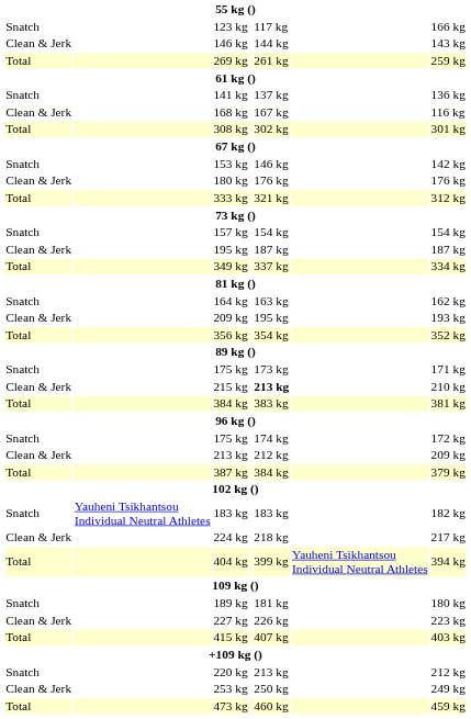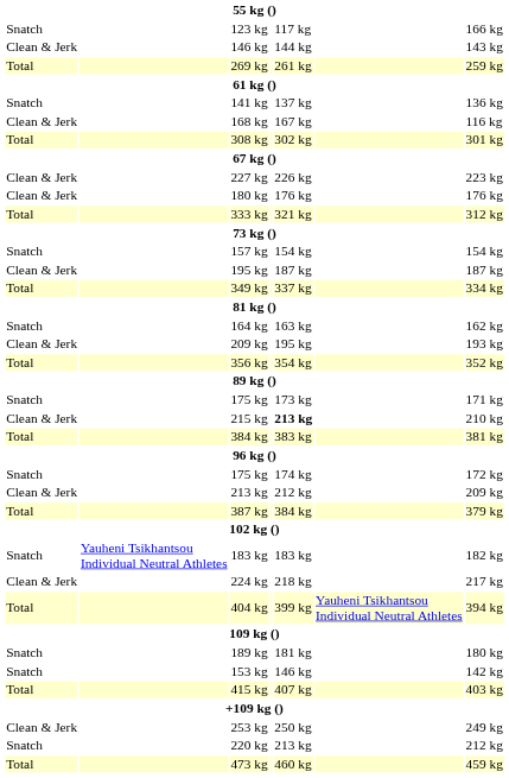 <table>
 <tr>
 <th colspan=7>55 kg ()</th>
 </tr>
 <tr>
 <td>Snatch</td>
 <td></td>
 <td>123 kg</td>
 <td></td>
 <td>117 kg</td>
 <td></td>
 <td>166 kg</td>
 </tr>
 <tr>
 <td>Clean & Jerk</td>
 <td></td>
 <td>146 kg</td>
 <td></td>
 <td>144 kg</td>
 <td></td>
 <td>143 kg</td>
 </tr>
 <tr bgcolor=ffffcc>
 <td>Total</td>
 <td></td>
 <td>269 kg</td>
 <td></td>
 <td>261 kg</td>
 <td></td>
 <td>259 kg</td>
 </tr>
 <tr>
 <th colspan=7>61 kg ()</th>
 </tr>
 <tr>
 <td>Snatch</td>
 <td></td>
 <td>141 kg</td>
 <td></td>
 <td>137 kg</td>
 <td></td>
 <td>136 kg</td>
 </tr>
 <tr>
 <td>Clean & Jerk</td>
 <td></td>
 <td>168 kg</td>
 <td></td>
 <td>167 kg</td>
 <td></td>
 <td>116 kg</td>
 </tr>
 <tr bgcolor=ffffcc>
 <td>Total</td>
 <td></td>
 <td>308 kg</td>
 <td></td>
 <td>302 kg</td>
 <td></td>
 <td>301 kg</td>
 </tr>
 <tr>
 <th colspan=7>67 kg ()</th>
 </tr>
 <tr>
-<td>Snatch</td>
+<td>Clean & Jerk</td>
 <td></td>
-<td>153 kg</td>
+<td>227 kg</td>
 <td></td>
-<td>146 kg</td>
+<td>226 kg</td>
 <td></td>
-<td>142 kg</td>
+<td>223 kg</td>
 </tr>
 <tr>
 <td>Clean & Jerk</td>
 <td></td>
 <td>180 kg</td>
 <td></td>
 <td>176 kg</td>
 <td></td>
 <td>176 kg</td>
 </tr>
 <tr bgcolor=ffffcc>
 <td>Total</td>
 <td></td>
 <td>333 kg</td>
 <td></td>
 <td>321 kg</td>
 <td></td>
 <td>312 kg</td>
 </tr>
 <tr>
 <th colspan=7>73 kg ()</th>
 </tr>
 <tr>
 <td>Snatch</td>
 <td></td>
 <td>157 kg</td>
 <td></td>
 <td>154 kg</td>
 <td></td>
 <td>154 kg</td>
 </tr>
 <tr>
 <td>Clean & Jerk</td>
 <td></td>
 <td>195 kg</td>
 <td></td>
 <td>187 kg</td>
 <td></td>
 <td>187 kg</td>
 </tr>
 <tr bgcolor=ffffcc>
 <td>Total</td>
 <td></td>
 <td>349 kg</td>
 <td></td>
 <td>337 kg</td>
 <td></td>
 <td>334 kg</td>
 </tr>
 <tr>
 <th colspan=7>81 kg ()</th>
 </tr>
 <tr>
 <td>Snatch</td>
 <td></td>
 <td>164 kg</td>
 <td></td>
 <td>163 kg</td>
 <td></td>
 <td>162 kg</td>
 </tr>
 <tr>
 <td>Clean & Jerk</td>
 <td></td>
 <td>209 kg<br></td>
 <td></td>
 <td>195 kg</td>
 <td></td>
 <td>193 kg</td>
 </tr>
 <tr bgcolor=ffffcc>
 <td>Total</td>
 <td></td>
 <td>356 kg</td>
 <td></td>
 <td>354 kg</td>
 <td></td>
 <td>352 kg</td>
 </tr>
 <tr>
 <th colspan=7>89 kg ()</th>
 </tr>
 <tr>
 <td>Snatch</td>
 <td></td>
 <td>175 kg</td>
 <td></td>
 <td>173 kg</td>
 <td></td>
 <td>171 kg</td>
 </tr>
 <tr>
 <td>Clean & Jerk</td>
 <td></td>
 <td>215 kg</td>
 <td></td>
 <td><strong>213 kg</strong></td>
 <td></td>
 <td>210 kg</td>
 </tr>
 <tr bgcolor=ffffcc>
 <td>Total</td>
 <td></td>
 <td>384 kg</td>
 <td></td>
 <td>383 kg</td>
 <td></td>
 <td>381 kg</td>
 </tr>
 <tr>
 <th colspan=7>96 kg ()</th>
 </tr>
 <tr>
 <td>Snatch</td>
 <td></td>
 <td>175 kg</td>
 <td></td>
 <td>174 kg</td>
 <td></td>
 <td>172 kg</td>
 </tr>
 <tr>
 <td>Clean & Jerk</td>
 <td></td>
 <td>213 kg</td>
 <td></td>
 <td>212 kg</td>
 <td></td>
 <td>209 kg</td>
 </tr>
 <tr bgcolor=ffffcc>
 <td>Total</td>
 <td></td>
 <td>387 kg</td>
 <td></td>
 <td>384 kg</td>
 <td></td>
 <td>379 kg</td>
 </tr>
 <tr>
 <th colspan=7>102 kg ()</th>
 </tr>
 <tr>
 <td>Snatch</td>
 <td><a href='#'>Yauheni Tsikhantsou</a><br><a href='#'>Individual Neutral Athletes</a></td>
 <td>183 kg</td>
 <td></td>
 <td>183 kg</td>
 <td></td>
 <td>182 kg</td>
 </tr>
 <tr>
 <td>Clean & Jerk</td>
 <td></td>
 <td>224 kg</td>
 <td></td>
 <td>218 kg</td>
 <td></td>
 <td>217 kg</td>
 </tr>
 <tr bgcolor=ffffcc>
 <td>Total</td>
 <td></td>
 <td>404 kg</td>
 <td></td>
 <td>399 kg</td>
 <td><a href='#'>Yauheni Tsikhantsou</a><br><a href='#'>Individual Neutral Athletes</a></td>
 <td>394 kg</td>
 </tr>
 <tr>
 <th colspan=7>109 kg ()</th>
 </tr>
 <tr>
 <td>Snatch</td>
 <td></td>
 <td>189 kg</td>
 <td></td>
 <td>181 kg</td>
 <td></td>
 <td>180 kg</td>
 </tr>
 <tr>
-<td>Clean & Jerk</td>
+<td>Snatch</td>
 <td></td>
-<td>227 kg</td>
+<td>153 kg</td>
 <td></td>
-<td>226 kg</td>
+<td>146 kg</td>
 <td></td>
-<td>223 kg</td>
+<td>142 kg</td>
 </tr>
 <tr bgcolor=ffffcc>
 <td>Total</td>
 <td></td>
 <td>415 kg</td>
 <td></td>
 <td>407 kg</td>
 <td></td>
 <td>403 kg</td>
 </tr>
 <tr>
 <th colspan=7>+109 kg ()</th>
 </tr>
 <tr>
+<td>Clean & Jerk</td>
+<td></td>
+<td>253 kg</td>
+<td></td>
+<td>250 kg</td>
+<td></td>
+<td>249 kg</td>
+</tr>
+<tr>
 <td>Snatch</td>
 <td></td>
 <td>220 kg</td>
 <td></td>
 <td>213 kg</td>
 <td></td>
 <td>212 kg</td>
-</tr>
-<tr>
-<td>Clean & Jerk</td>
-<td></td>
-<td>253 kg</td>
-<td></td>
-<td>250 kg</td>
-<td></td>
-<td>249 kg</td>
 </tr>
 <tr bgcolor=ffffcc>
 <td>Total</td>
 <td></td>
 <td>473 kg</td>
 <td></td>
 <td>460 kg</td>
 <td></td>
 <td>459 kg</td>
 </tr>
 </table>
